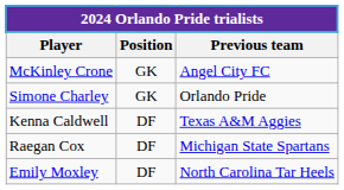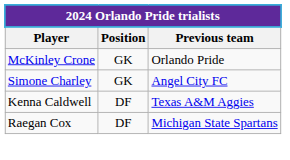 <table class="wikitable" style="text-align:left; font-size:95%;">
 <tr>
 <th colspan="3" style="background:#5E299A; color:white; border:2px solid #3aadd9;" scope="col">2024 Orlando Pride trialists</th>
 </tr>
 <tr>
 <th>Player</th>
 <th>Position</th>
 <th>Previous team</th>
 </tr>
 <tr>
 <td> <a href='#'>McKinley Crone</a> </td>
 <td align="center">GK</td>
-<td> <a href='#'>Angel City FC</a></td>
+<td> Orlando Pride</td>
 </tr>
 <tr>
 <td> <a href='#'>Simone Charley</a> </td>
 <td align="center">GK</td>
-<td> Orlando Pride</td>
+<td> <a href='#'>Angel City FC</a></td>
 </tr>
 <tr>
 <td> Kenna Caldwell </td>
 <td align="center">DF</td>
 <td> <a href='#'>Texas A&M Aggies</a></td>
 </tr>
 <tr>
 <td> Raegan Cox</td>
 <td align="center">DF</td>
 <td> <a href='#'>Michigan State Spartans</a></td>
 </tr>
-<tr>
-<td> <a href='#'>Emily Moxley</a></td>
-<td align="center">DF</td>
-<td> <a href='#'>North Carolina Tar Heels</a></td>
-</tr>
 </table>
